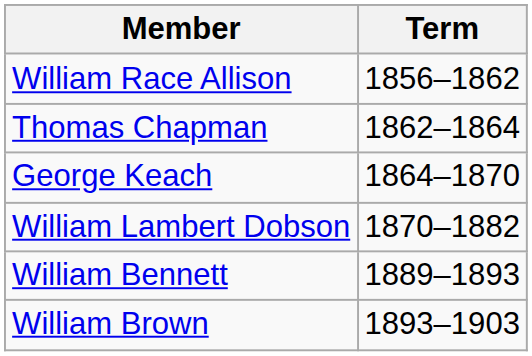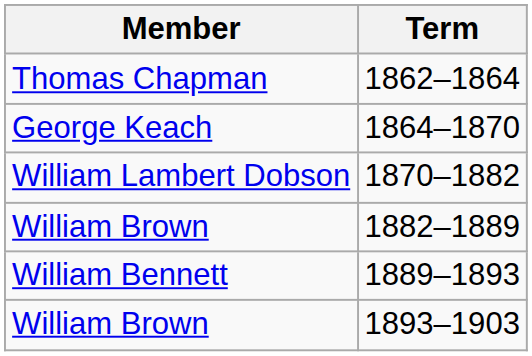 <table class="wikitable">
 <tr>
 <th>Member</th>
 <th>Term</th>
-</tr>
-<tr>
-<td><a href='#'>William Race Allison</a></td>
-<td>1856–1862</td>
 </tr>
 <tr>
 <td><a href='#'>Thomas Chapman</a></td>
 <td>1862–1864</td>
 </tr>
 <tr>
 <td><a href='#'>George Keach</a></td>
 <td>1864–1870</td>
 </tr>
 <tr>
 <td><a href='#'>William Lambert Dobson</a></td>
 <td>1870–1882</td>
 </tr>
 <tr>
+<td><a href='#'>William Brown</a></td>
+<td>1882–1889</td>
+</tr>
+<tr>
 <td><a href='#'>William Bennett</a></td>
 <td>1889–1893</td>
 </tr>
 <tr>
 <td><a href='#'>William Brown</a></td>
 <td>1893–1903</td>
 </tr>
 </table>
